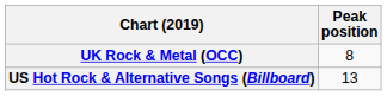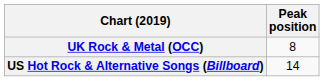 <table class="wikitable sortable plainrowheaders" style="text-align:center">
 <tr>
 <th scope="col">Chart (2019)</th>
 <th scope="col">Peak<br>position</th>
 </tr>
 <tr>
 <th scope="row"><a href='#'>UK Rock & Metal</a> (<a href='#'>OCC</a>)</th>
 <td>8</td>
 </tr>
 <tr>
 <th scope="row">US <a href='#'>Hot Rock & Alternative Songs</a> (<em><a href='#'>Billboard</a></em>)</th>
-<td>13</td>
+<td>14</td>
 </tr>
 </table>
